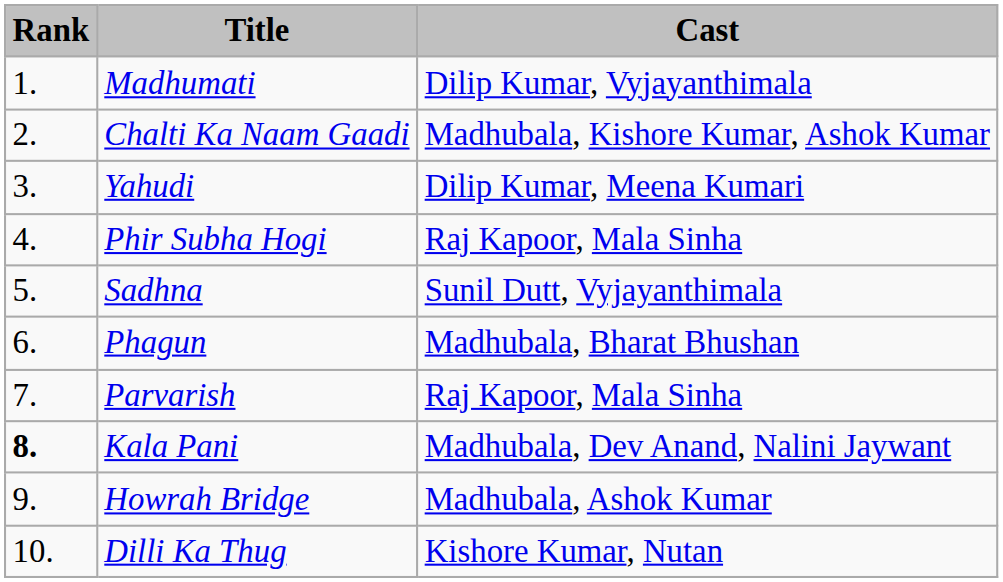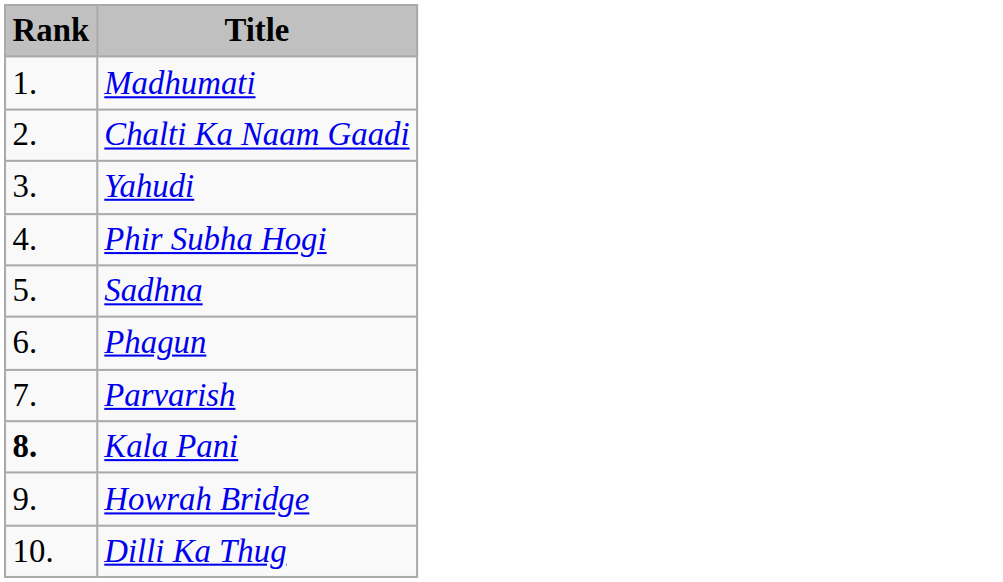 <table class="wikitable">
 <tr bgcolor="silver" align="center">
 <td rowspan="1"><strong>Rank</strong></td>
 <td rowspan="1"><strong>Title</strong></td>
-<td rowspan="1"><strong>Cast</strong></td>
 </tr>
 <tr>
 <td>1.</td>
 <td><em><a href='#'>Madhumati</a></em></td>
-<td><a href='#'>Dilip Kumar</a>, <a href='#'>Vyjayanthimala</a></td>
 </tr>
 <tr>
 <td>2.</td>
 <td><em><a href='#'>Chalti Ka Naam Gaadi</a></em></td>
-<td><a href='#'>Madhubala</a>, <a href='#'>Kishore Kumar</a>, <a href='#'>Ashok Kumar</a></td>
 </tr>
 <tr>
 <td>3.</td>
 <td><em><a href='#'>Yahudi</a></em></td>
-<td><a href='#'>Dilip Kumar</a>, <a href='#'>Meena Kumari</a></td>
 </tr>
 <tr>
 <td>4.</td>
 <td><em><a href='#'>Phir Subha Hogi</a></em></td>
-<td><a href='#'>Raj Kapoor</a>, <a href='#'>Mala Sinha</a></td>
 </tr>
 <tr>
 <td>5.</td>
 <td><em><a href='#'>Sadhna</a></em></td>
-<td><a href='#'>Sunil Dutt</a>, <a href='#'>Vyjayanthimala</a></td>
 </tr>
 <tr>
 <td>6.</td>
 <td><em><a href='#'>Phagun</a></em></td>
-<td><a href='#'>Madhubala</a>, <a href='#'>Bharat Bhushan</a></td>
 </tr>
 <tr>
 <td>7.</td>
 <td><em><a href='#'>Parvarish</a></em></td>
-<td><a href='#'>Raj Kapoor</a>, <a href='#'>Mala Sinha</a></td>
 </tr>
 <tr>
 <td><strong>8.</strong></td>
 <td><em><a href='#'>Kala Pani</a></em></td>
-<td><a href='#'>Madhubala</a>, <a href='#'>Dev Anand</a>, <a href='#'>Nalini Jaywant</a></td>
 </tr>
 <tr>
 <td>9.</td>
 <td><em><a href='#'>Howrah Bridge</a></em></td>
-<td><a href='#'>Madhubala</a>, <a href='#'>Ashok Kumar</a></td>
 </tr>
 <tr>
 <td>10.</td>
 <td><em><a href='#'>Dilli Ka Thug</a></em></td>
-<td><a href='#'>Kishore Kumar</a>, <a href='#'>Nutan</a></td>
 </tr>
 </table>
